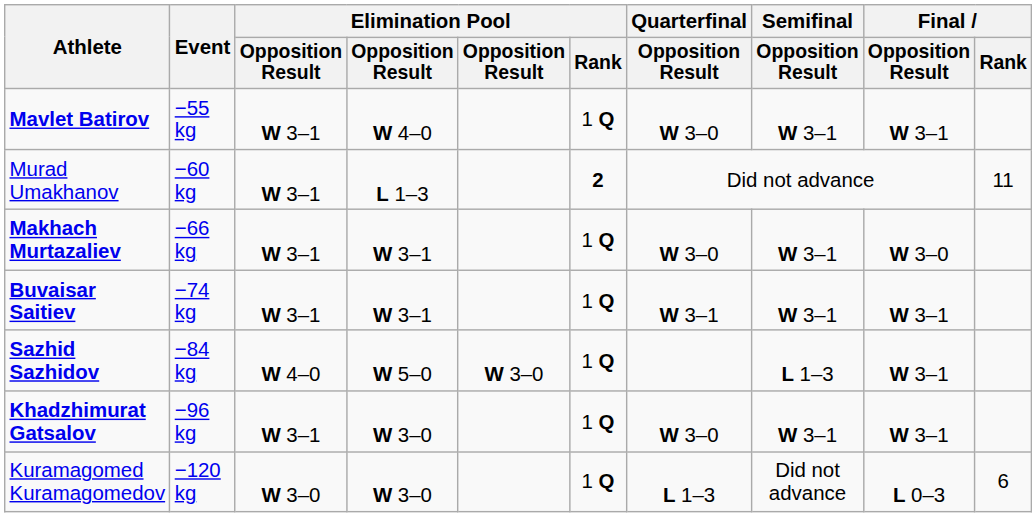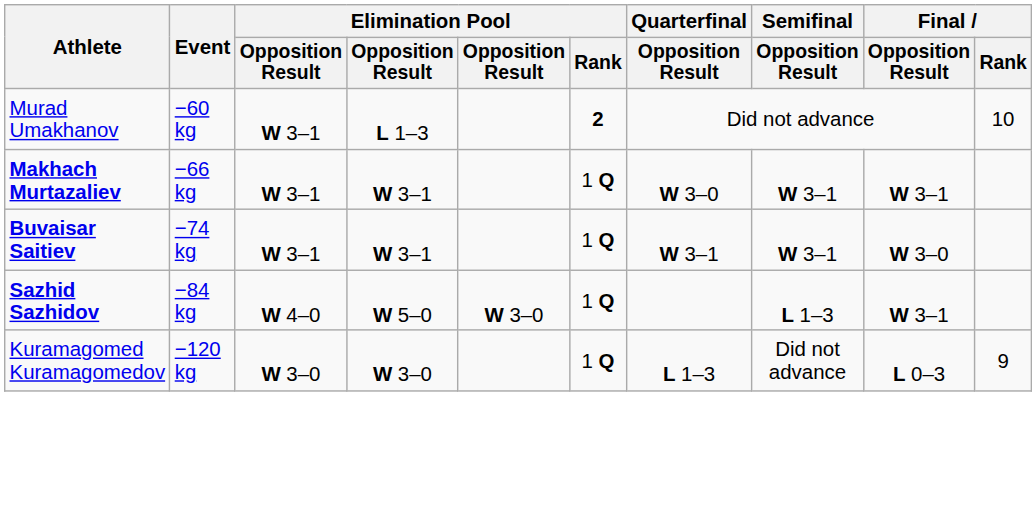 <table class="wikitable" style="font-size:90%">
 <tr>
 <th rowspan="2">Athlete</th>
 <th rowspan="2">Event</th>
 <th colspan=4>Elimination Pool</th>
 <th>Quarterfinal</th>
 <th>Semifinal</th>
 <th colspan=2>Final / </th>
 </tr>
 <tr style="font-size: 95%">
 <th>Opposition<br>Result</th>
 <th>Opposition<br>Result</th>
 <th>Opposition<br>Result</th>
 <th>Rank</th>
 <th>Opposition<br>Result</th>
 <th>Opposition<br>Result</th>
 <th>Opposition<br>Result</th>
 <th>Rank</th>
 </tr>
 <tr align=center>
-<td align=left><strong><a href='#'>Mavlet Batirov</a></strong></td>
-<td align=left><a href='#'>−55 kg</a></td>
-<td><br><strong>W</strong> 3–1 <sup></sup></td>
-<td><br><strong>W</strong> 4–0 <sup></sup></td>
-<td></td>
-<td>1 <strong>Q</strong></td>
-<td><br><strong>W</strong> 3–0 <sup></sup></td>
-<td><br><strong>W</strong> 3–1 <sup></sup></td>
-<td><br><strong>W</strong> 3–1 <sup></sup></td>
-<td></td>
-</tr>
-<tr align=center>
 <td align=left><a href='#'>Murad Umakhanov</a></td>
 <td align=left><a href='#'>−60 kg</a></td>
 <td><br><strong>W</strong> 3–1 <sup></sup></td>
 <td><br><strong>L</strong> 1–3 <sup></sup></td>
 <td></td>
 <td><strong>2</strong></td>
 <td colspan=3>Did not advance</td>
-<td>11</td>
+<td>10</td>
 </tr>
 <tr align=center>
 <td align=left><strong><a href='#'>Makhach Murtazaliev</a></strong></td>
 <td align=left><a href='#'>−66 kg</a></td>
 <td><br><strong>W</strong> 3–1 <sup></sup></td>
 <td><br><strong>W</strong> 3–1 <sup></sup></td>
 <td></td>
 <td>1 <strong>Q</strong></td>
 <td><br><strong>W</strong> 3–0 <sup></sup></td>
 <td><br><strong>W</strong> 3–1 <sup></sup></td>
-<td><br><strong>W</strong> 3–0 <sup></sup></td>
+<td><br><strong>W</strong> 3–1 <sup></sup></td>
 <td></td>
 </tr>
 <tr align=center>
 <td align=left><strong><a href='#'>Buvaisar Saitiev</a></strong></td>
 <td align=left><a href='#'>−74 kg</a></td>
 <td><br><strong>W</strong> 3–1 <sup></sup></td>
 <td><br><strong>W</strong> 3–1 <sup></sup></td>
 <td></td>
 <td>1 <strong>Q</strong></td>
 <td><br><strong>W</strong> 3–1 <sup></sup></td>
 <td><br><strong>W</strong> 3–1 <sup></sup></td>
-<td><br><strong>W</strong> 3–1 <sup></sup></td>
+<td><br><strong>W</strong> 3–0 <sup></sup></td>
 <td></td>
 </tr>
 <tr align=center>
 <td align=left><strong><a href='#'>Sazhid Sazhidov</a></strong></td>
 <td align=left><a href='#'>−84 kg</a></td>
 <td><br><strong>W</strong> 4–0 <sup></sup></td>
 <td><br><strong>W</strong> 5–0 <sup></sup></td>
 <td><br><strong>W</strong> 3–0 <sup></sup></td>
 <td>1 <strong>Q</strong></td>
 <td></td>
 <td><br><strong>L</strong> 1–3 <sup></sup></td>
 <td><br><strong>W</strong> 3–1 <sup></sup></td>
 <td></td>
 </tr>
 <tr align=center>
-<td align=left><strong><a href='#'>Khadzhimurat Gatsalov</a></strong></td>
-<td align=left><a href='#'>−96 kg</a></td>
-<td><br><strong>W</strong> 3–1 <sup></sup></td>
-<td><br><strong>W</strong> 3–0 <sup></sup></td>
-<td></td>
-<td>1 <strong>Q</strong></td>
-<td><br><strong>W</strong> 3–0 <sup></sup></td>
-<td><br><strong>W</strong> 3–1 <sup></sup></td>
-<td><br><strong>W</strong> 3–1 <sup></sup></td>
-<td></td>
-</tr>
-<tr align=center>
 <td align=left><a href='#'>Kuramagomed Kuramagomedov</a></td>
 <td align=left><a href='#'>−120 kg</a></td>
 <td><br><strong>W</strong> 3–0 <sup></sup></td>
 <td><br><strong>W</strong> 3–0 <sup></sup></td>
 <td></td>
 <td>1 <strong>Q</strong></td>
 <td><br><strong>L</strong> 1–3 <sup></sup></td>
 <td>Did not advance</td>
 <td><br><strong>L</strong> 0–3 <sup></sup></td>
-<td>6</td>
+<td>9</td>
 </tr>
 </table>
